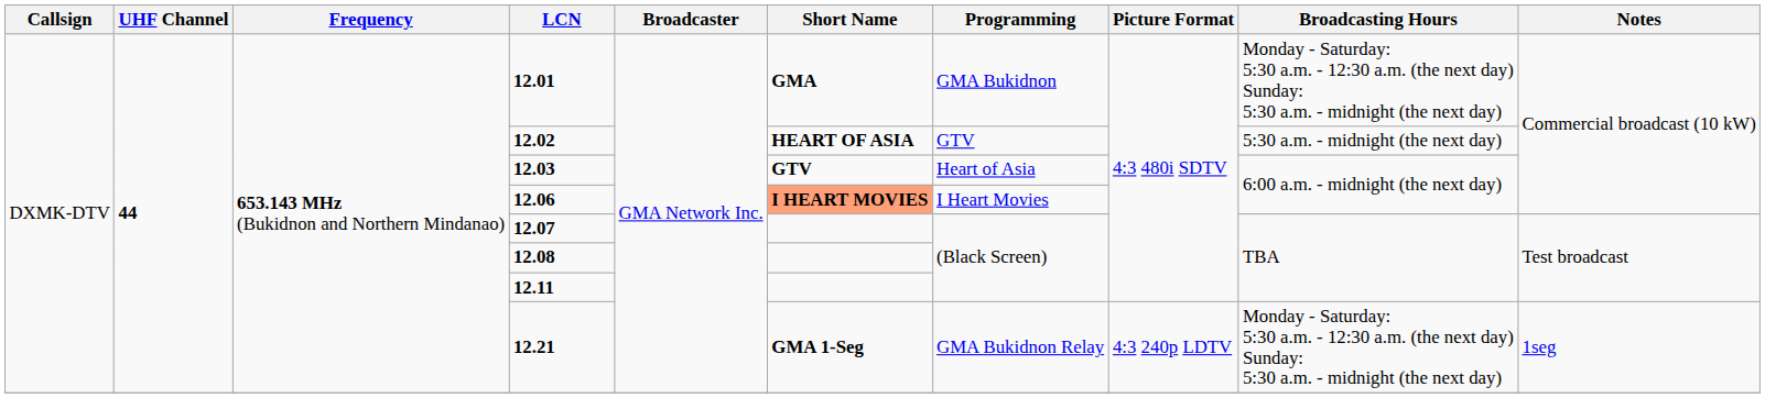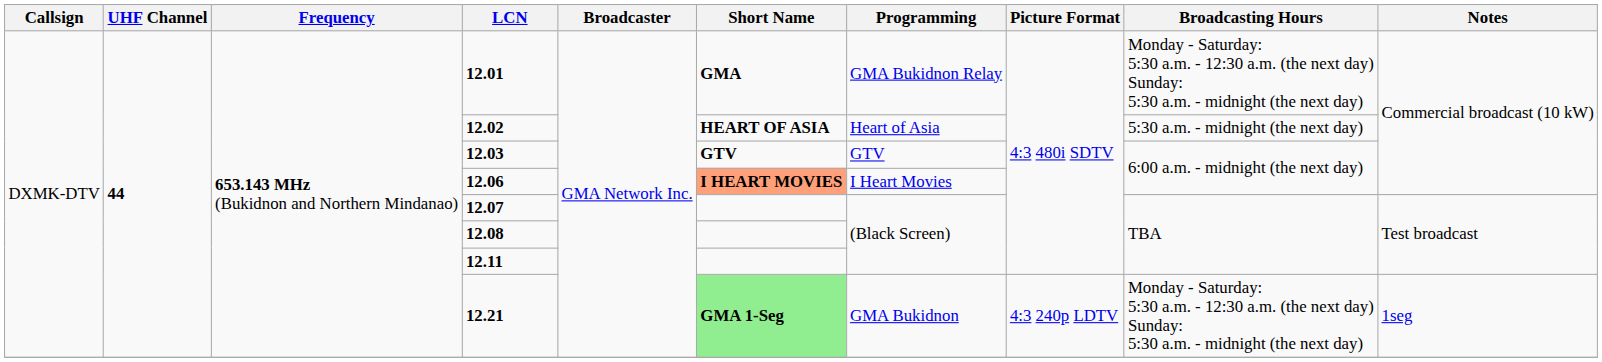 <table class="wikitable sortable">
 <tr>
 <th>Callsign</th>
 <th class="unsortable"><a href='#'>UHF</a> Channel</th>
 <th class="unsortable"><a href='#'>Frequency</a></th>
 <th width="6%"><a href='#'>LCN</a></th>
 <th>Broadcaster</th>
 <th>Short Name</th>
 <th class="unsortable">Programming</th>
 <th class="unsortable">Picture Format</th>
 <th>Broadcasting Hours</th>
 <th>Notes</th>
 </tr>
 <tr>
 <td rowspan="8">DXMK-DTV</td>
 <td rowspan="8"><strong>44</strong></td>
 <td rowspan="8"><strong>653.143 MHz</strong><br>(Bukidnon and Northern Mindanao)</td>
 <td><strong>12.01</strong></td>
 <td rowspan="8"><a href='#'>GMA Network Inc.</a></td>
 <td><strong>GMA</strong></td>
-<td><a href='#'>GMA Bukidnon</a></td>
+<td><a href='#'>GMA Bukidnon Relay</a></td>
 <td rowspan="7"><a href='#'>4:3</a> <a href='#'>480i</a> <a href='#'>SDTV</a></td>
 <td>Monday - Saturday: <br> 5:30 a.m. - 12:30 a.m. (the next day) <br> Sunday: <br> 5:30 a.m. - midnight (the next day)</td>
 <td rowspan="4">Commercial broadcast (10 kW)</td>
 </tr>
 <tr>
 <td><strong>12.02</strong></td>
 <td><strong>HEART OF ASIA</strong></td>
-<td><a href='#'>GTV</a></td>
+<td><a href='#'>Heart of Asia</a></td>
 <td rowspan="1">5:30 a.m. - midnight (the next day)</td>
 </tr>
 <tr>
 <td><strong>12.03</strong></td>
 <td><strong>GTV</strong></td>
-<td><a href='#'>Heart of Asia</a></td>
+<td><a href='#'>GTV</a></td>
 <td rowspan="2">6:00 a.m. - midnight (the next day)</td>
 </tr>
 <tr>
 <td><strong>12.06</strong></td>
 <td style="background: lightsalmon;"><strong>I HEART MOVIES</strong></td>
 <td><a href='#'>I Heart Movies</a></td>
 </tr>
 <tr>
 <td><strong>12.07</strong></td>
 <td></td>
 <td rowspan="3">(Black Screen)</td>
 <td rowspan="3">TBA</td>
 <td rowspan="3">Test broadcast</td>
 </tr>
 <tr>
 <td><strong>12.08</strong></td>
 <td></td>
 </tr>
 <tr>
 <td><strong>12.11</strong></td>
 <td></td>
 </tr>
 <tr>
 <td><strong>12.21</strong></td>
-<td><strong>GMA 1-Seg</strong></td>
-<td><a href='#'>GMA Bukidnon Relay</a></td>
+<td style="background: lightgreen;"><strong>GMA 1-Seg</strong></td>
+<td><a href='#'>GMA Bukidnon</a></td>
 <td><a href='#'>4:3</a> <a href='#'>240p</a> <a href='#'>LDTV</a></td>
 <td>Monday - Saturday: <br> 5:30 a.m. - 12:30 a.m. (the next day) <br> Sunday: <br> 5:30 a.m. - midnight (the next day)</td>
 <td><a href='#'>1seg</a></td>
 </tr>
 <tr>
 </tr>
 </table>
